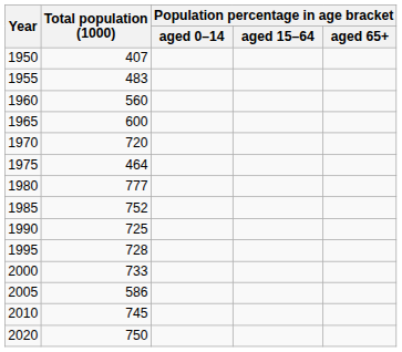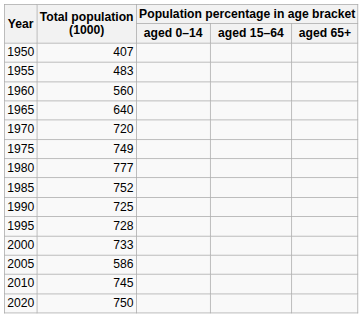 <table class="wikitable" style="text-align: right;">
 <tr>
 <th rowspan=2>Year</th>
 <th rowspan=2>Total population<br> (1000)</th>
 <th colspan=3>Population percentage in age bracket</th>
 </tr>
 <tr>
 <th>aged 0–14</th>
 <th>aged 15–64</th>
 <th>aged 65+</th>
 </tr>
 <tr>
 <td>1950</td>
 <td>407</td>
 <td></td>
 <td></td>
 <td></td>
 </tr>
 <tr>
 <td>1955</td>
 <td>483</td>
 <td></td>
 <td></td>
 <td></td>
 </tr>
 <tr>
 <td>1960</td>
 <td>560</td>
 <td></td>
 <td></td>
 <td></td>
 </tr>
 <tr>
 <td>1965</td>
-<td>600</td>
+<td>640</td>
 <td></td>
 <td></td>
 <td></td>
 </tr>
 <tr>
 <td>1970</td>
 <td>720</td>
 <td></td>
 <td></td>
 <td></td>
 </tr>
 <tr>
 <td>1975</td>
-<td>464</td>
+<td>749</td>
 <td></td>
 <td></td>
 <td></td>
 </tr>
 <tr>
 <td>1980</td>
 <td>777</td>
 <td></td>
 <td></td>
 <td></td>
 </tr>
 <tr>
 <td>1985</td>
 <td>752</td>
 <td></td>
 <td></td>
 <td></td>
 </tr>
 <tr>
 <td>1990</td>
 <td>725</td>
 <td></td>
 <td></td>
 <td></td>
 </tr>
 <tr>
 <td>1995</td>
 <td>728</td>
 <td></td>
 <td></td>
 <td></td>
 </tr>
 <tr>
 <td>2000</td>
 <td>733</td>
 <td></td>
 <td></td>
 <td></td>
 </tr>
 <tr>
 <td>2005</td>
 <td>586</td>
 <td></td>
 <td></td>
 <td></td>
 </tr>
 <tr>
 <td>2010</td>
 <td>745</td>
 <td></td>
 <td></td>
 <td></td>
 </tr>
 <tr>
 <td>2020</td>
 <td>750</td>
 <td></td>
 <td></td>
 <td></td>
 </tr>
 </table>
